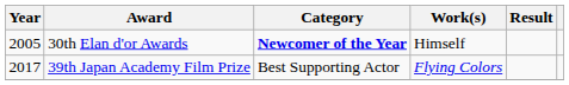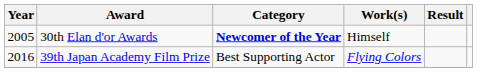 <table class="wikitable">
 <tr>
 <th>Year</th>
 <th>Award</th>
 <th>Category</th>
 <th>Work(s)</th>
 <th>Result</th>
 <th></th>
 </tr>
 <tr>
 <td>2005</td>
 <td>30th <a href='#'>Elan d'or Awards</a></td>
 <td><strong><a href='#'>Newcomer of the Year</a></strong></td>
 <td>Himself</td>
 <td></td>
 <td></td>
 </tr>
 <tr>
-<td>2017</td>
+<td>2016</td>
 <td><a href='#'>39th Japan Academy Film Prize</a></td>
 <td>Best Supporting Actor</td>
 <td><em><a href='#'>Flying Colors</a></em></td>
 <td></td>
 <td></td>
 </tr>
 <tr>
 </tr>
 </table>
